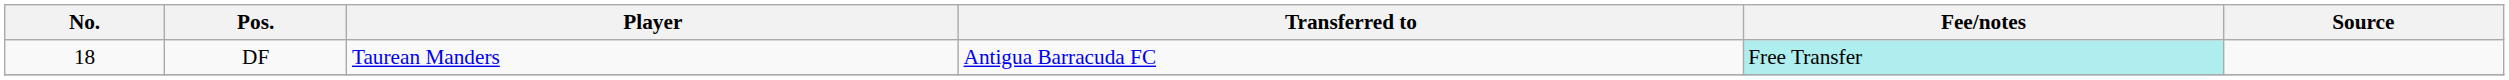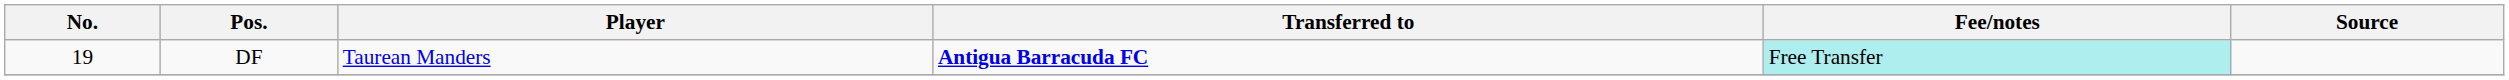 <table class="wikitable sortable" style="width:90%; text-align:center; font-size:95%; text-align:left;">
 <tr>
 <th>No.</th>
 <th>Pos.</th>
 <th>Player</th>
 <th>Transferred to</th>
 <th>Fee/notes</th>
 <th>Source</th>
 </tr>
 <tr>
-<td align=center>18</td>
+<td align=center>19</td>
 <td align=center>DF</td>
 <td> <a href='#'>Taurean Manders</a></td>
-<td> <a href='#'>Antigua Barracuda FC</a></td>
+<td><strong> <a href='#'>Antigua Barracuda FC</a></strong></td>
 <td style="background: paleturquoise;">Free Transfer</td>
 <td></td>
 </tr>
 <tr>
 </tr>
 </table>
